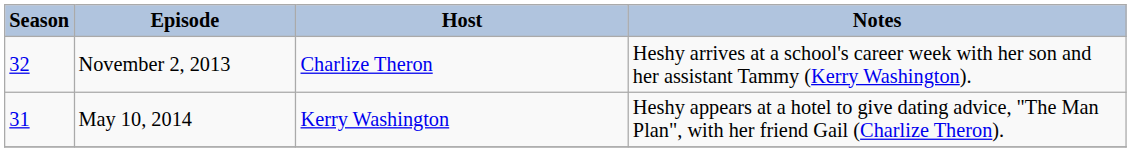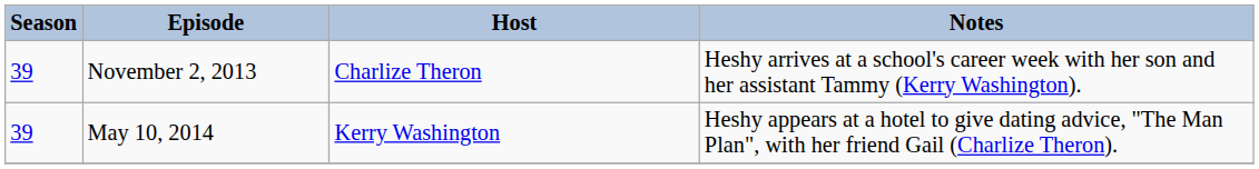 <table class="wikitable" style="width:100%;">
 <tr>
 <th style="background:#B0C4DE;" width="5%">Season</th>
 <th style="background:#B0C4DE;" width="20%">Episode</th>
 <th style="background:#B0C4DE;" width="30%">Host</th>
 <th style="background:#B0C4DE;" width="45%">Notes</th>
 </tr>
 <tr>
-<td><a href='#'>32</a></td>
+<td><a href='#'>39</a></td>
 <td>November 2, 2013</td>
 <td><a href='#'>Charlize Theron</a></td>
 <td>Heshy arrives at a school's career week with her son and her assistant Tammy (<a href='#'>Kerry Washington</a>).</td>
 </tr>
 <tr>
-<td><a href='#'>31</a></td>
+<td><a href='#'>39</a></td>
 <td>May 10, 2014</td>
 <td><a href='#'>Kerry Washington</a></td>
 <td>Heshy appears at a hotel to give dating advice, "The Man Plan", with her friend Gail (<a href='#'>Charlize Theron</a>).</td>
 </tr>
 <tr>
 </tr>
 </table>
